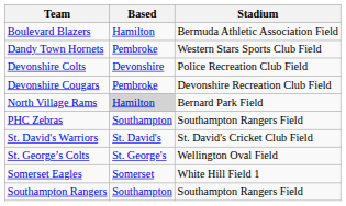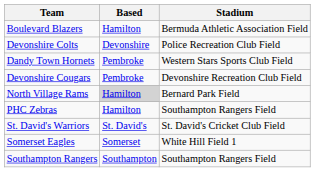 <table class="wikitable">
 <tr>
 <th>Team</th>
 <th>Based</th>
 <th>Stadium</th>
 </tr>
 <tr>
 <td><a href='#'>Boulevard Blazers</a></td>
 <td><a href='#'>Hamilton</a></td>
 <td>Bermuda Athletic Association Field</td>
 </tr>
 <tr>
+<td><a href='#'>Devonshire Colts</a></td>
+<td><a href='#'>Devonshire</a></td>
+<td>Police Recreation Club Field</td>
+</tr>
+<tr>
 <td><a href='#'>Dandy Town Hornets</a></td>
 <td><a href='#'>Pembroke</a></td>
 <td>Western Stars Sports Club Field</td>
-</tr>
-<tr>
-<td><a href='#'>Devonshire Colts</a></td>
-<td><a href='#'>Devonshire</a></td>
-<td>Police Recreation Club Field</td>
 </tr>
 <tr>
 <td><a href='#'>Devonshire Cougars</a></td>
 <td><a href='#'>Pembroke</a></td>
 <td>Devonshire Recreation Club Field</td>
 </tr>
 <tr>
 <td><a href='#'>North Village Rams</a></td>
 <td style="background: lightgrey;"><a href='#'>Hamilton</a></td>
 <td>Bernard Park Field</td>
 </tr>
 <tr>
 <td><a href='#'>PHC Zebras</a></td>
-<td><a href='#'>Southampton</a></td>
+<td><a href='#'>Hamilton</a></td>
 <td>Southampton Rangers Field</td>
 </tr>
 <tr>
 <td><a href='#'>St. David's Warriors</a></td>
 <td><a href='#'>St. David's</a></td>
 <td>St. David's Cricket Club Field</td>
-</tr>
-<tr>
-<td><a href='#'>St. George’s Colts</a></td>
-<td><a href='#'>St. George's</a></td>
-<td>Wellington Oval Field</td>
 </tr>
 <tr>
 <td><a href='#'>Somerset Eagles</a></td>
 <td><a href='#'>Somerset</a></td>
 <td>White Hill Field 1</td>
 </tr>
 <tr>
 <td><a href='#'>Southampton Rangers</a></td>
 <td><a href='#'>Southampton</a></td>
 <td>Southampton Rangers Field</td>
 </tr>
 </table>
